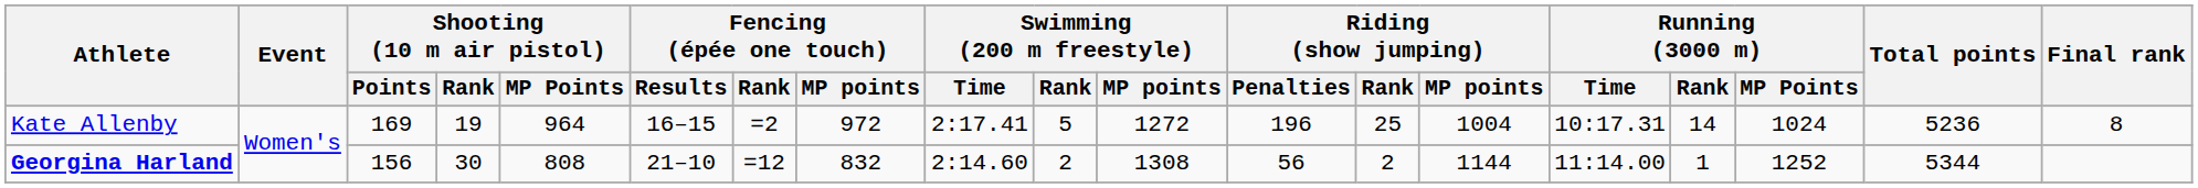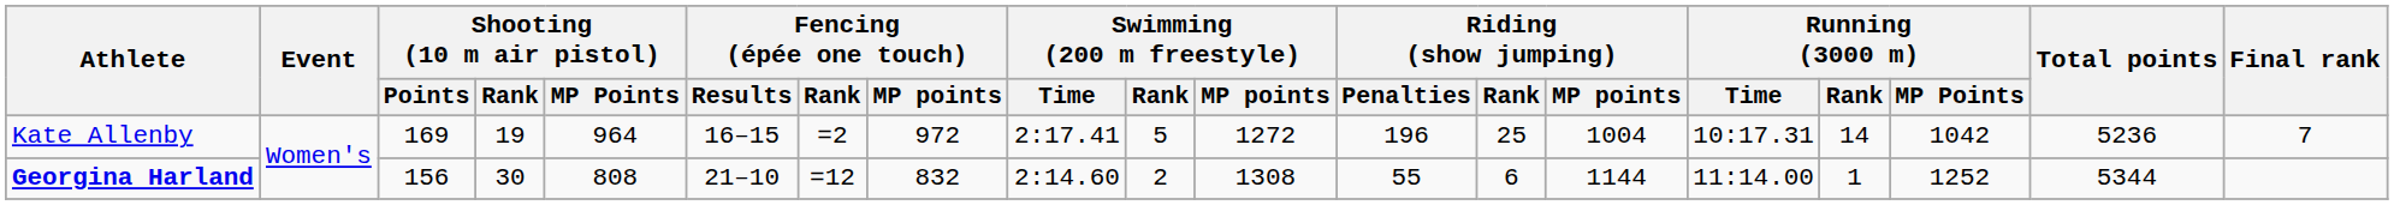 <table class="wikitable" style="font-size:90%">
 <tr>
 <th rowspan="2">Athlete</th>
 <th rowspan="2">Event</th>
 <th colspan=3>Shooting<br><span>(10 m air pistol)</span></th>
 <th colspan=3>Fencing<br><span>(épée one touch)</span></th>
 <th colspan=3>Swimming<br><span>(200 m freestyle)</span></th>
 <th colspan=3>Riding<br><span>(show jumping)</span></th>
 <th colspan=3>Running<br><span>(3000 m)</span></th>
 <th rowspan=2>Total points</th>
 <th rowspan=2>Final rank</th>
 </tr>
 <tr style="font-size:95%">
 <th>Points</th>
 <th>Rank</th>
 <th>MP Points</th>
 <th>Results</th>
 <th>Rank</th>
 <th>MP points</th>
 <th>Time</th>
 <th>Rank</th>
 <th>MP points</th>
 <th>Penalties</th>
 <th>Rank</th>
 <th>MP points</th>
 <th>Time</th>
 <th>Rank</th>
 <th>MP Points</th>
 </tr>
 <tr align=center>
 <td align=left><a href='#'>Kate Allenby</a></td>
 <td align=left rowspan=2><a href='#'>Women's</a></td>
 <td>169</td>
 <td>19</td>
 <td>964</td>
 <td>16–15</td>
 <td>=2</td>
 <td>972</td>
 <td>2:17.41</td>
 <td>5</td>
 <td>1272</td>
 <td>196</td>
 <td>25</td>
 <td>1004</td>
 <td>10:17.31</td>
 <td>14</td>
-<td>1024</td>
+<td>1042</td>
 <td>5236</td>
-<td>8</td>
+<td>7</td>
 </tr>
 <tr align=center>
 <td align=left><strong><a href='#'>Georgina Harland</a></strong></td>
 <td>156</td>
 <td>30</td>
 <td>808</td>
 <td>21–10</td>
 <td>=12</td>
 <td>832</td>
 <td>2:14.60</td>
 <td>2</td>
 <td>1308</td>
-<td>56</td>
-<td>2</td>
+<td>55</td>
+<td>6</td>
 <td>1144</td>
 <td>11:14.00</td>
 <td>1</td>
 <td>1252</td>
 <td>5344</td>
 <td></td>
 </tr>
 </table>
